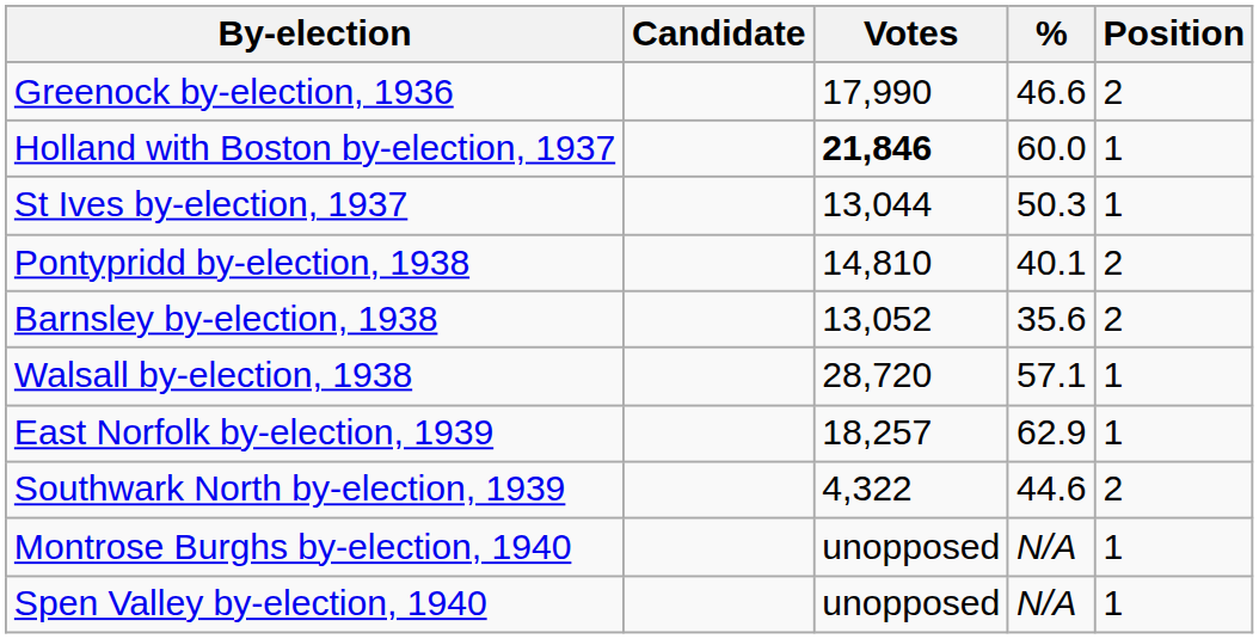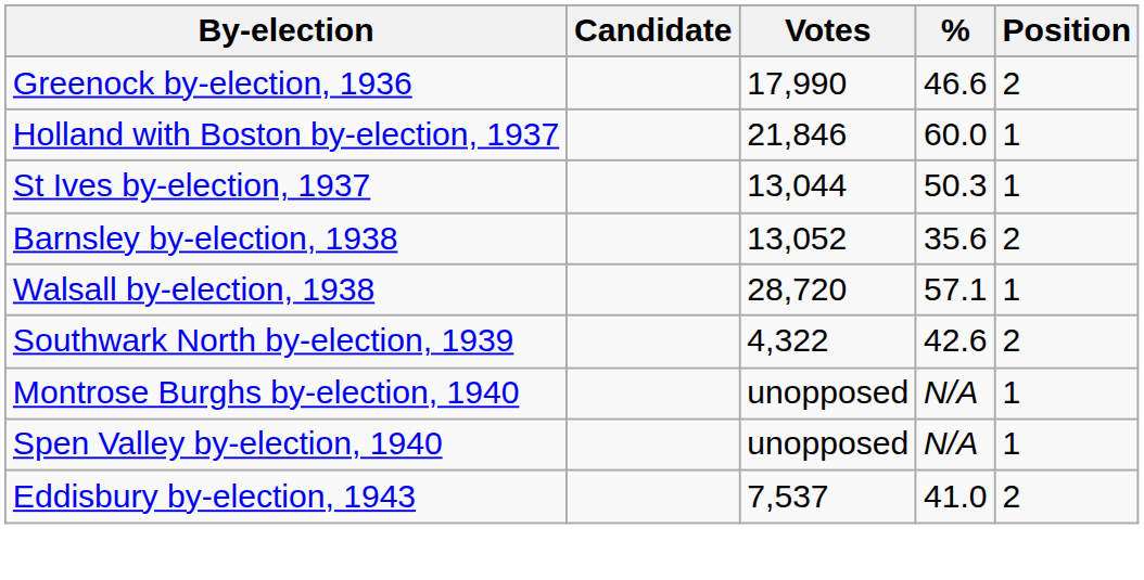 <table class="wikitable sortable">
 <tr>
 <th>By-election</th>
 <th>Candidate</th>
 <th>Votes</th>
 <th>%</th>
 <th>Position</th>
 </tr>
 <tr>
 <td><a href='#'>Greenock by-election, 1936</a></td>
 <td></td>
 <td>17,990</td>
 <td>46.6</td>
 <td>2</td>
 </tr>
 <tr>
 <td><a href='#'>Holland with Boston by-election, 1937</a></td>
 <td></td>
-<td><strong>21,846</strong></td>
+<td>21,846</td>
 <td>60.0</td>
 <td>1</td>
 </tr>
 <tr>
 <td><a href='#'>St Ives by-election, 1937</a></td>
 <td></td>
 <td>13,044</td>
 <td>50.3</td>
 <td>1</td>
-</tr>
-<tr>
-<td><a href='#'>Pontypridd by-election, 1938</a></td>
-<td></td>
-<td>14,810</td>
-<td>40.1</td>
-<td>2</td>
 </tr>
 <tr>
 <td><a href='#'>Barnsley by-election, 1938</a></td>
 <td></td>
 <td>13,052</td>
 <td>35.6</td>
 <td>2</td>
 </tr>
 <tr>
 <td><a href='#'>Walsall by-election, 1938</a></td>
 <td></td>
 <td>28,720</td>
 <td>57.1</td>
 <td>1</td>
 </tr>
 <tr>
-<td><a href='#'>East Norfolk by-election, 1939</a></td>
-<td></td>
-<td>18,257</td>
-<td>62.9</td>
-<td>1</td>
-</tr>
-<tr>
 <td><a href='#'>Southwark North by-election, 1939</a></td>
 <td></td>
 <td>4,322</td>
-<td>44.6</td>
+<td>42.6</td>
 <td>2</td>
 </tr>
 <tr>
 <td><a href='#'>Montrose Burghs by-election, 1940</a></td>
 <td></td>
 <td>unopposed</td>
 <td><em>N/A</em></td>
 <td>1</td>
 </tr>
 <tr>
 <td><a href='#'>Spen Valley by-election, 1940</a></td>
 <td></td>
 <td>unopposed</td>
 <td><em>N/A</em></td>
 <td>1</td>
 </tr>
+<tr>
+<td><a href='#'>Eddisbury by-election, 1943</a></td>
+<td></td>
+<td>7,537</td>
+<td>41.0</td>
+<td>2</td>
+</tr>
 </table>
